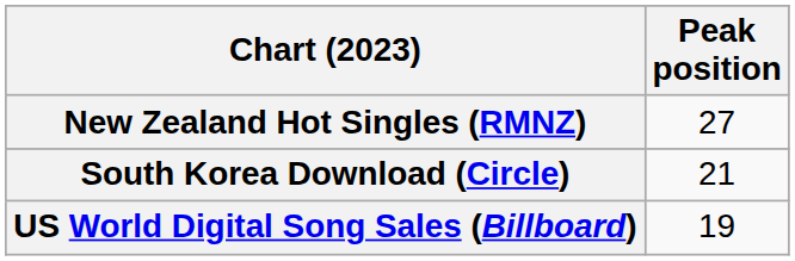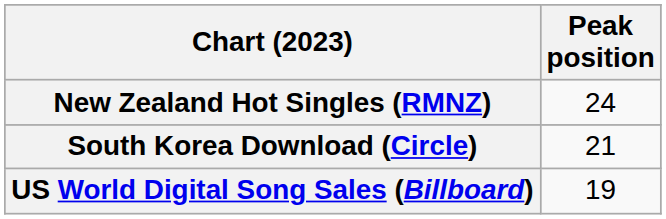 <table class="wikitable sortable plainrowheaders" style="text-align:center">
 <tr>
 <th scope="col">Chart (2023)</th>
 <th scope="col">Peak<br>position</th>
 </tr>
 <tr>
 <th scope="row">New Zealand Hot Singles (<a href='#'>RMNZ</a>)</th>
-<td>27</td>
+<td>24</td>
 </tr>
 <tr>
 <th scope="row">South Korea Download (<a href='#'>Circle</a>)</th>
 <td>21</td>
 </tr>
 <tr>
 <th scope="row">US <a href='#'>World Digital Song Sales</a> (<em><a href='#'>Billboard</a></em>)</th>
 <td>19</td>
 </tr>
 </table>
